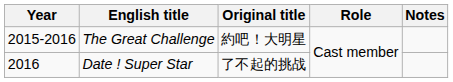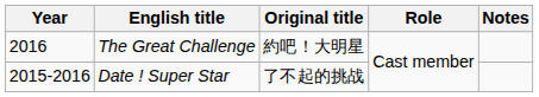 <table class="wikitable sortable">
 <tr>
 <th>Year</th>
 <th>English title</th>
 <th>Original title</th>
 <th>Role</th>
 <th class="unsortable">Notes</th>
 </tr>
 <tr>
-<td>2015-2016</td>
+<td>2016</td>
 <td><em>The Great Challenge</em></td>
 <td>約吧！大明星</td>
 <td rowspan=2>Cast member</td>
 <td></td>
 </tr>
 <tr>
-<td>2016</td>
+<td>2015-2016</td>
 <td><em>Date ! Super Star</em></td>
 <td>了不起的挑战</td>
 <td></td>
 </tr>
 </table>
